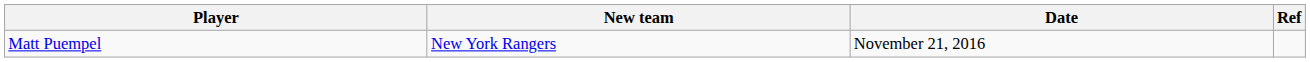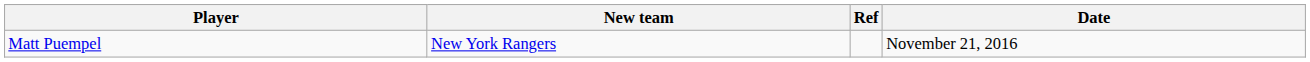 <table class="wikitable" style="width:100%;">
 <tr style="background:#ddd;">
 <th style="width:33%;">Player</th>
 <th style="width:33%;">New team</th>
+<th>Ref</th>
 <th style="width:33%;">Date</th>
-<th>Ref</th>
 </tr>
 <tr>
 <td><a href='#'>Matt Puempel</a></td>
 <td><a href='#'>New York Rangers</a></td>
+<td></td>
 <td>November 21, 2016</td>
-<td></td>
 </tr>
 </table>
